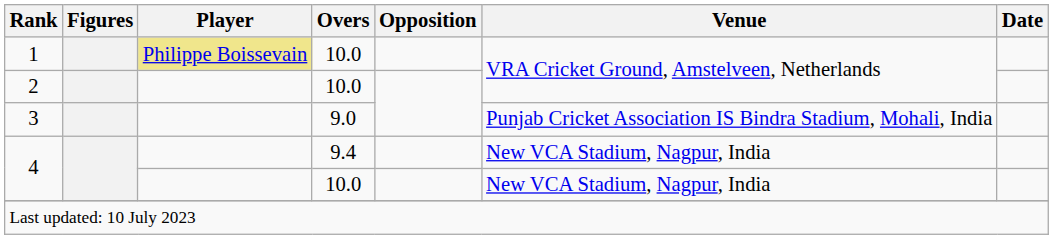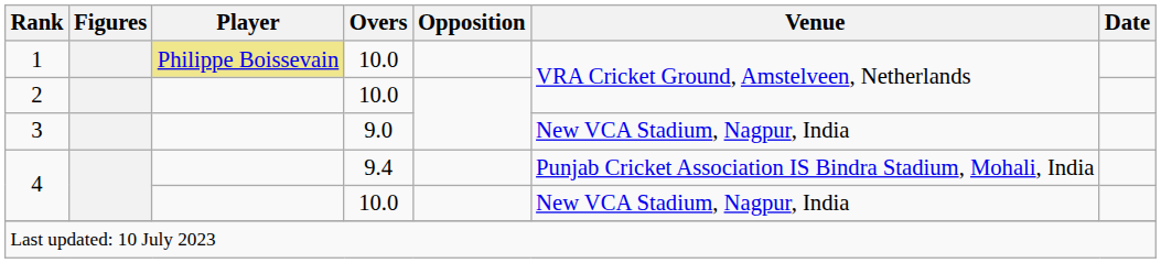 <table class="wikitable plainrowheaders sortable">
 <tr>
 <th scope=col>Rank</th>
 <th scope=col>Figures</th>
 <th scope=col>Player</th>
 <th scope=col>Overs</th>
 <th scope=col>Opposition</th>
 <th scope=col>Venue</th>
 <th scope=col>Date</th>
 </tr>
 <tr>
 <td align=center>1</td>
 <th scope="row" style="text-align:center;"></th>
 <td style="background: khaki;"><a href='#'>Philippe Boissevain</a></td>
 <td align=center>10.0</td>
 <td></td>
 <td rowspan="2"><a href='#'>VRA Cricket Ground</a>, <a href='#'>Amstelveen</a>, Netherlands</td>
 <td></td>
 </tr>
 <tr>
 <td align="center">2</td>
 <th scope="row" style="text-align:center;"></th>
 <td></td>
 <td align="center">10.0</td>
 <td rowspan="2"></td>
 <td></td>
 </tr>
 <tr>
 <td align="center">3</td>
 <th scope="row" style="text-align:center;"></th>
 <td></td>
 <td align="center">9.0</td>
-<td><a href='#'>Punjab Cricket Association IS Bindra Stadium</a>, <a href='#'>Mohali</a>, India</td>
+<td><a href='#'>New VCA Stadium</a>, <a href='#'>Nagpur</a>, India</td>
 <td> </td>
 </tr>
 <tr>
 <td rowspan="2" align="center">4</td>
 <th rowspan="2;" scope="row" style="text-align:center"></th>
 <td></td>
 <td align="center">9.4</td>
 <td></td>
-<td><a href='#'>New VCA Stadium</a>, <a href='#'>Nagpur</a>, India</td>
+<td><a href='#'>Punjab Cricket Association IS Bindra Stadium</a>, <a href='#'>Mohali</a>, India</td>
 <td> </td>
 </tr>
 <tr>
 <td></td>
 <td align="center">10.0</td>
 <td></td>
 <td><a href='#'>New VCA Stadium</a>, <a href='#'>Nagpur</a>, India</td>
 <td> </td>
 </tr>
 <tr>
 </tr>
 <tr class=sortbottom>
 <td colspan=7><small>Last updated: 10 July 2023</small></td>
 </tr>
 </table>
